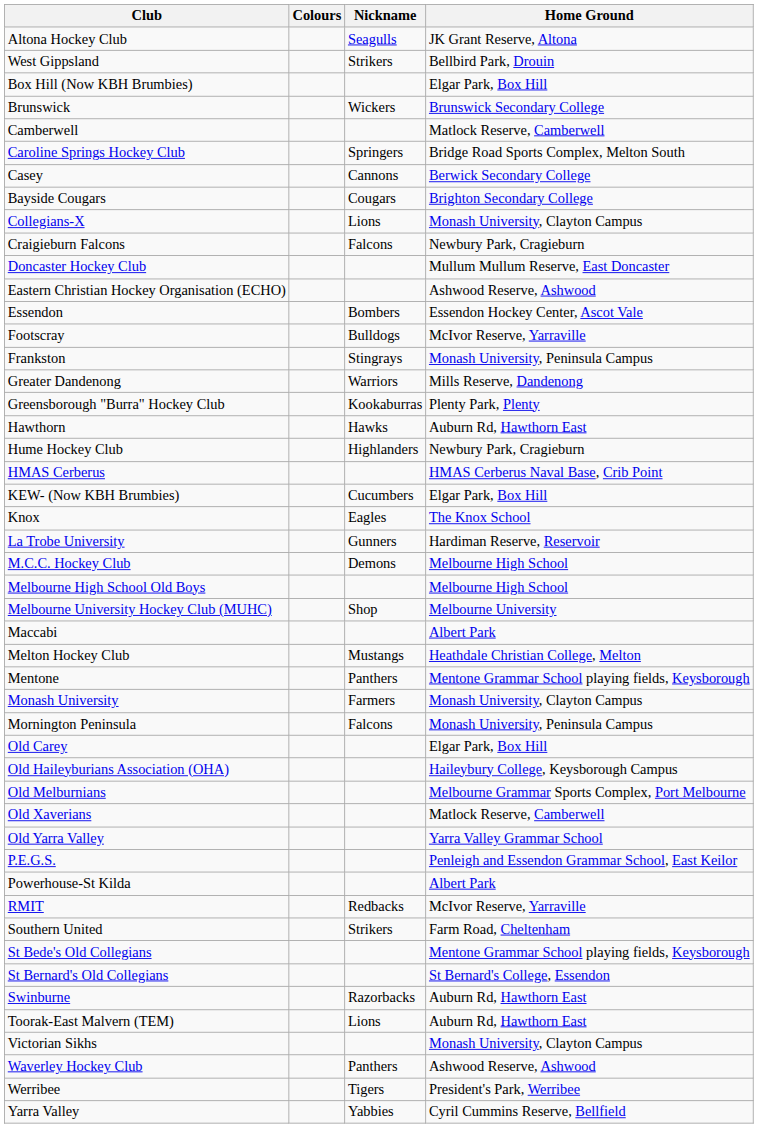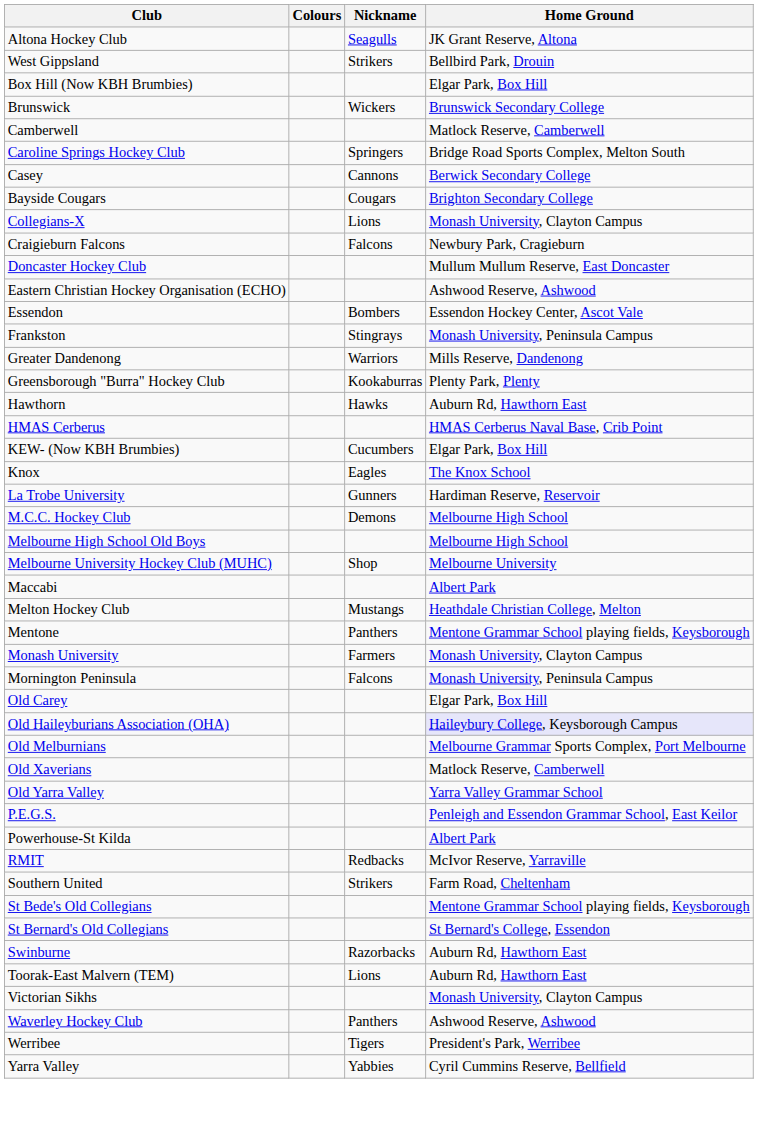 <table class="wikitable" border="1">
 <tr>
 <th>Club</th>
 <th>Colours</th>
 <th>Nickname</th>
 <th>Home Ground</th>
 </tr>
 <tr>
 <td>Altona Hockey Club</td>
 <td></td>
 <td><a href='#'>Seagulls</a></td>
 <td>JK Grant Reserve, <a href='#'>Altona</a></td>
 </tr>
 <tr>
 <td>West Gippsland</td>
 <td></td>
 <td>Strikers</td>
 <td>Bellbird Park, <a href='#'>Drouin</a></td>
 </tr>
 <tr>
 <td>Box Hill (Now KBH Brumbies)</td>
 <td></td>
 <td></td>
 <td>Elgar Park, <a href='#'>Box Hill</a></td>
 </tr>
 <tr>
 <td>Brunswick</td>
 <td></td>
 <td>Wickers</td>
 <td><a href='#'>Brunswick Secondary College</a></td>
 </tr>
 <tr>
 <td>Camberwell</td>
 <td></td>
 <td></td>
 <td>Matlock Reserve, <a href='#'>Camberwell</a></td>
 </tr>
 <tr>
 <td><a href='#'>Caroline Springs Hockey Club</a></td>
 <td></td>
 <td>Springers</td>
 <td>Bridge Road Sports Complex, Melton South</td>
 </tr>
 <tr>
 <td>Casey</td>
 <td></td>
 <td>Cannons</td>
 <td><a href='#'>Berwick Secondary College</a></td>
 </tr>
 <tr>
 <td>Bayside Cougars</td>
 <td></td>
 <td>Cougars</td>
 <td><a href='#'>Brighton Secondary College</a></td>
 </tr>
 <tr>
 <td><a href='#'>Collegians-X</a></td>
 <td></td>
 <td>Lions</td>
 <td><a href='#'>Monash University</a>, Clayton Campus</td>
 </tr>
 <tr>
 <td>Craigieburn Falcons</td>
 <td></td>
 <td>Falcons</td>
 <td>Newbury Park, Cragieburn</td>
 </tr>
 <tr>
 <td><a href='#'>Doncaster Hockey Club</a></td>
 <td></td>
 <td></td>
 <td>Mullum Mullum Reserve, <a href='#'>East Doncaster</a></td>
 </tr>
 <tr>
 <td>Eastern Christian Hockey Organisation (ECHO)</td>
 <td></td>
 <td></td>
 <td>Ashwood Reserve, <a href='#'>Ashwood</a></td>
 </tr>
 <tr>
 <td>Essendon</td>
 <td></td>
 <td>Bombers</td>
 <td>Essendon Hockey Center, <a href='#'>Ascot Vale</a></td>
 </tr>
 <tr>
-<td>Footscray</td>
-<td></td>
-<td>Bulldogs</td>
-<td>McIvor Reserve, <a href='#'>Yarraville</a></td>
-</tr>
-<tr>
 <td>Frankston</td>
 <td></td>
 <td>Stingrays</td>
 <td><a href='#'>Monash University</a>, Peninsula Campus</td>
 </tr>
 <tr>
 <td>Greater Dandenong</td>
 <td></td>
 <td>Warriors</td>
 <td>Mills Reserve, <a href='#'>Dandenong</a></td>
 </tr>
 <tr>
 <td>Greensborough "Burra" Hockey Club</td>
 <td></td>
 <td>Kookaburras</td>
 <td>Plenty Park, <a href='#'>Plenty</a></td>
 </tr>
 <tr>
 <td>Hawthorn</td>
 <td></td>
 <td>Hawks</td>
 <td>Auburn Rd, <a href='#'>Hawthorn East</a></td>
-</tr>
-<tr>
-<td>Hume Hockey Club</td>
-<td></td>
-<td>Highlanders</td>
-<td>Newbury Park, Cragieburn</td>
 </tr>
 <tr>
 <td><a href='#'>HMAS Cerberus</a></td>
 <td></td>
 <td></td>
 <td><a href='#'>HMAS Cerberus Naval Base</a>, <a href='#'>Crib Point</a></td>
 </tr>
 <tr>
 <td>KEW- (Now KBH Brumbies)</td>
 <td></td>
 <td>Cucumbers</td>
 <td>Elgar Park, <a href='#'>Box Hill</a></td>
 </tr>
 <tr>
 <td>Knox</td>
 <td></td>
 <td>Eagles</td>
 <td><a href='#'>The Knox School</a></td>
 </tr>
 <tr>
 <td><a href='#'>La Trobe University</a></td>
 <td></td>
 <td>Gunners</td>
 <td>Hardiman Reserve, <a href='#'>Reservoir</a></td>
 </tr>
 <tr>
 <td><a href='#'>M.C.C. Hockey Club</a></td>
 <td></td>
 <td>Demons</td>
 <td><a href='#'>Melbourne High School</a></td>
 </tr>
 <tr>
 <td><a href='#'>Melbourne High School Old Boys</a></td>
 <td></td>
 <td></td>
 <td><a href='#'>Melbourne High School</a></td>
 </tr>
 <tr>
 <td><a href='#'>Melbourne University Hockey Club (MUHC)</a></td>
 <td></td>
 <td>Shop</td>
 <td><a href='#'>Melbourne University</a></td>
 </tr>
 <tr>
 <td>Maccabi</td>
 <td></td>
 <td></td>
 <td><a href='#'>Albert Park</a></td>
 </tr>
 <tr>
 <td>Melton Hockey Club</td>
 <td></td>
 <td>Mustangs</td>
 <td><a href='#'>Heathdale Christian College</a>, <a href='#'>Melton</a></td>
 </tr>
 <tr>
 <td>Mentone</td>
 <td></td>
 <td>Panthers</td>
 <td><a href='#'>Mentone Grammar School</a> playing fields, <a href='#'>Keysborough</a></td>
 </tr>
 <tr>
 <td><a href='#'>Monash University</a></td>
 <td></td>
 <td>Farmers</td>
 <td><a href='#'>Monash University</a>, Clayton Campus</td>
 </tr>
 <tr>
 <td>Mornington Peninsula</td>
 <td></td>
 <td>Falcons</td>
 <td><a href='#'>Monash University</a>, Peninsula Campus</td>
 </tr>
 <tr>
 <td><a href='#'>Old Carey</a></td>
 <td></td>
 <td></td>
 <td>Elgar Park, <a href='#'>Box Hill</a></td>
 </tr>
 <tr>
 <td><a href='#'>Old Haileyburians Association (OHA)</a></td>
 <td></td>
 <td></td>
-<td><a href='#'>Haileybury College</a>, Keysborough Campus</td>
+<td style="background: lavender;"><a href='#'>Haileybury College</a>, Keysborough Campus</td>
 </tr>
 <tr>
 <td><a href='#'>Old Melburnians</a></td>
 <td></td>
 <td></td>
 <td><a href='#'>Melbourne Grammar</a> Sports Complex, <a href='#'>Port Melbourne</a></td>
 </tr>
 <tr>
 <td><a href='#'>Old Xaverians</a></td>
 <td></td>
 <td></td>
 <td>Matlock Reserve, <a href='#'>Camberwell</a></td>
 </tr>
 <tr>
 <td><a href='#'>Old Yarra Valley</a></td>
 <td></td>
 <td></td>
 <td><a href='#'>Yarra Valley Grammar School</a></td>
 </tr>
 <tr>
 <td><a href='#'>P.E.G.S.</a></td>
 <td></td>
 <td></td>
 <td><a href='#'>Penleigh and Essendon Grammar School</a>, <a href='#'>East Keilor</a></td>
 </tr>
 <tr>
 <td>Powerhouse-St Kilda</td>
 <td></td>
 <td></td>
 <td><a href='#'>Albert Park</a></td>
 </tr>
 <tr>
 <td><a href='#'>RMIT</a></td>
 <td></td>
 <td>Redbacks</td>
 <td>McIvor Reserve, <a href='#'>Yarraville</a></td>
 </tr>
 <tr>
 <td>Southern United</td>
 <td></td>
 <td>Strikers</td>
 <td>Farm Road, <a href='#'>Cheltenham</a></td>
 </tr>
 <tr>
 <td><a href='#'>St Bede's Old Collegians</a></td>
 <td></td>
 <td></td>
 <td><a href='#'>Mentone Grammar School</a> playing fields, <a href='#'>Keysborough</a></td>
 </tr>
 <tr>
 <td><a href='#'>St Bernard's Old Collegians</a></td>
 <td></td>
 <td></td>
 <td><a href='#'>St Bernard's College</a>, <a href='#'>Essendon</a></td>
 </tr>
 <tr>
 <td><a href='#'>Swinburne</a></td>
 <td></td>
 <td>Razorbacks</td>
 <td>Auburn Rd, <a href='#'>Hawthorn East</a></td>
 </tr>
 <tr>
 <td>Toorak-East Malvern (TEM)</td>
 <td></td>
 <td>Lions</td>
 <td>Auburn Rd, <a href='#'>Hawthorn East</a></td>
 </tr>
 <tr>
 <td>Victorian Sikhs</td>
 <td></td>
 <td></td>
 <td><a href='#'>Monash University</a>, Clayton Campus</td>
 </tr>
 <tr>
 <td><a href='#'>Waverley Hockey Club</a></td>
 <td></td>
 <td>Panthers</td>
 <td>Ashwood Reserve, <a href='#'>Ashwood</a></td>
 </tr>
 <tr>
 <td>Werribee</td>
 <td></td>
 <td>Tigers</td>
 <td>President's Park, <a href='#'>Werribee</a></td>
 </tr>
 <tr>
 <td>Yarra Valley</td>
 <td></td>
 <td>Yabbies</td>
 <td>Cyril Cummins Reserve, <a href='#'>Bellfield</a></td>
 </tr>
 </table>
